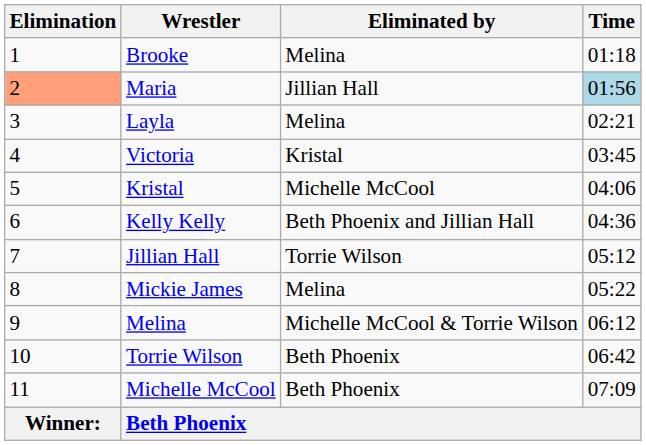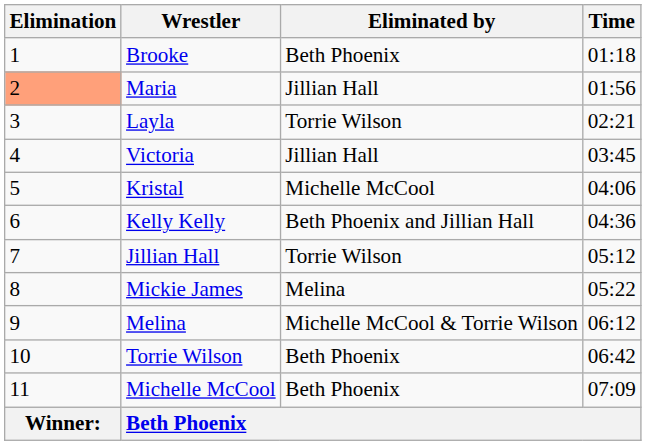 <table class="wikitable sortable" border="1">
 <tr>
 <th>Elimination</th>
 <th>Wrestler</th>
 <th>Eliminated by</th>
 <th>Time</th>
 </tr>
 <tr>
 <td>1</td>
 <td><a href='#'>Brooke</a></td>
-<td>Melina</td>
+<td>Beth Phoenix</td>
 <td>01:18</td>
 </tr>
 <tr>
 <td style="background: lightsalmon;">2</td>
 <td><a href='#'>Maria</a></td>
 <td>Jillian Hall</td>
-<td style="background: lightblue;">01:56</td>
+<td>01:56</td>
 </tr>
 <tr>
 <td>3</td>
 <td><a href='#'>Layla</a></td>
-<td>Melina</td>
+<td>Torrie Wilson</td>
 <td>02:21</td>
 </tr>
 <tr>
 <td>4</td>
 <td><a href='#'>Victoria</a></td>
-<td>Kristal</td>
+<td>Jillian Hall</td>
 <td>03:45</td>
 </tr>
 <tr>
 <td>5</td>
 <td><a href='#'>Kristal</a></td>
 <td>Michelle McCool</td>
 <td>04:06</td>
 </tr>
 <tr>
 <td>6</td>
 <td><a href='#'>Kelly Kelly</a></td>
 <td>Beth Phoenix and Jillian Hall</td>
 <td>04:36</td>
 </tr>
 <tr>
 <td>7</td>
 <td><a href='#'>Jillian Hall</a></td>
 <td>Torrie Wilson</td>
 <td>05:12</td>
 </tr>
 <tr>
 <td>8</td>
 <td><a href='#'>Mickie James</a></td>
 <td>Melina</td>
 <td>05:22</td>
 </tr>
 <tr>
 <td>9</td>
 <td><a href='#'>Melina</a></td>
 <td>Michelle McCool & Torrie Wilson</td>
 <td>06:12</td>
 </tr>
 <tr>
 <td>10</td>
 <td><a href='#'>Torrie Wilson</a></td>
 <td>Beth Phoenix</td>
 <td>06:42</td>
 </tr>
 <tr>
 <td>11</td>
 <td><a href='#'>Michelle McCool</a></td>
 <td>Beth Phoenix</td>
 <td>07:09</td>
 </tr>
 <tr>
 <th>Winner:</th>
 <td colspan="5" bgcolor="#f2f2f2"><strong><a href='#'>Beth Phoenix</a></strong></td>
 </tr>
 </table>
